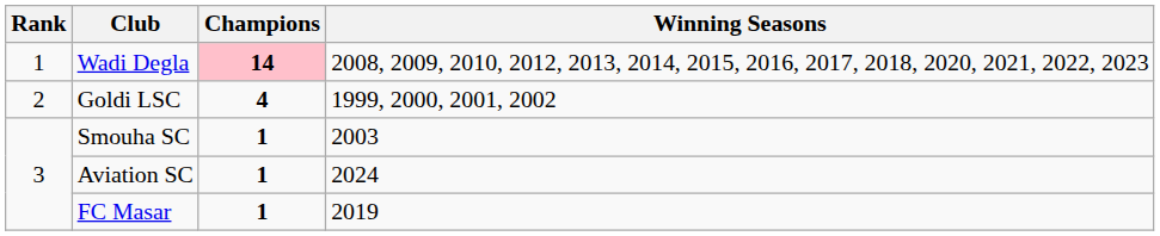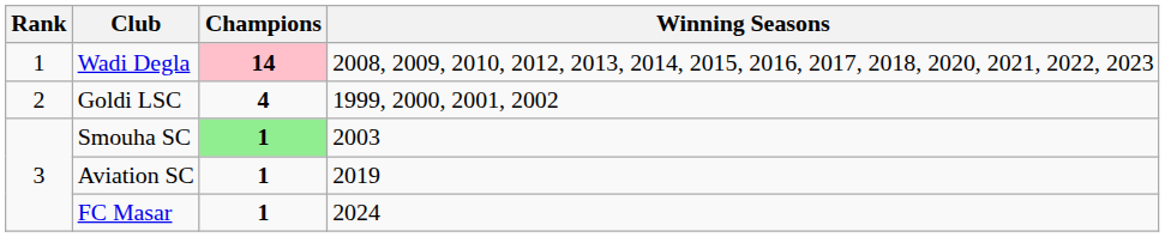 <table class="wikitable">
 <tr>
 <th>Rank</th>
 <th>Club</th>
 <th>Champions</th>
 <th>Winning Seasons</th>
 </tr>
 <tr>
 <td align=center>1</td>
 <td><a href='#'>Wadi Degla</a></td>
 <td align=center style="background: pink;"><strong>14</strong></td>
 <td>2008, 2009, 2010, 2012, 2013, 2014, 2015, 2016, 2017, 2018, 2020, 2021, 2022, 2023</td>
 </tr>
 <tr>
 <td align=center>2</td>
 <td>Goldi LSC</td>
 <td align=center><strong>4</strong></td>
 <td>1999, 2000, 2001, 2002</td>
 </tr>
 <tr>
 <td align=center rowspan=4>3</td>
 <td>Smouha SC</td>
-<td align=center><strong>1</strong></td>
+<td align=center style="background: lightgreen;"><strong>1</strong></td>
 <td>2003</td>
 </tr>
 <tr>
 <td>Aviation SC</td>
 <td align=center><strong>1</strong></td>
-<td>2024</td>
+<td>2019</td>
 </tr>
 <tr>
 <td><a href='#'>FC Masar</a></td>
 <td align=center><strong>1</strong></td>
-<td>2019</td>
+<td>2024</td>
 </tr>
 </table>
